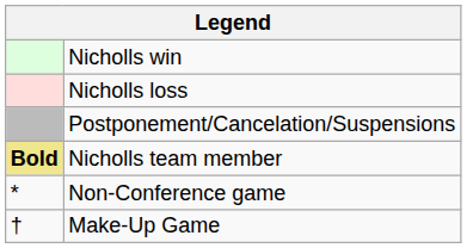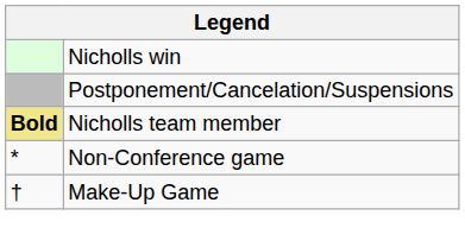 <table class="wikitable" style="font-size:90%">
 <tr>
 <th colspan="2">Legend</th>
 </tr>
 <tr ()>
 <td bgcolor="#ddffdd"> </td>
 <td>Nicholls win</td>
-</tr>
-<tr>
-<td bgcolor="#ffdddd"> </td>
-<td>Nicholls loss</td>
 </tr>
 <tr>
 <td bgcolor="#bbbbbb"> </td>
 <td>Postponement/Cancelation/Suspensions</td>
 </tr>
 <tr>
 <td style="background: khaki;"><strong>Bold</strong></td>
 <td>Nicholls team member</td>
 </tr>
 <tr>
 <td>*</td>
 <td>Non-Conference game</td>
 </tr>
 <tr>
 <td>†</td>
 <td>Make-Up Game</td>
 </tr>
 </table>
